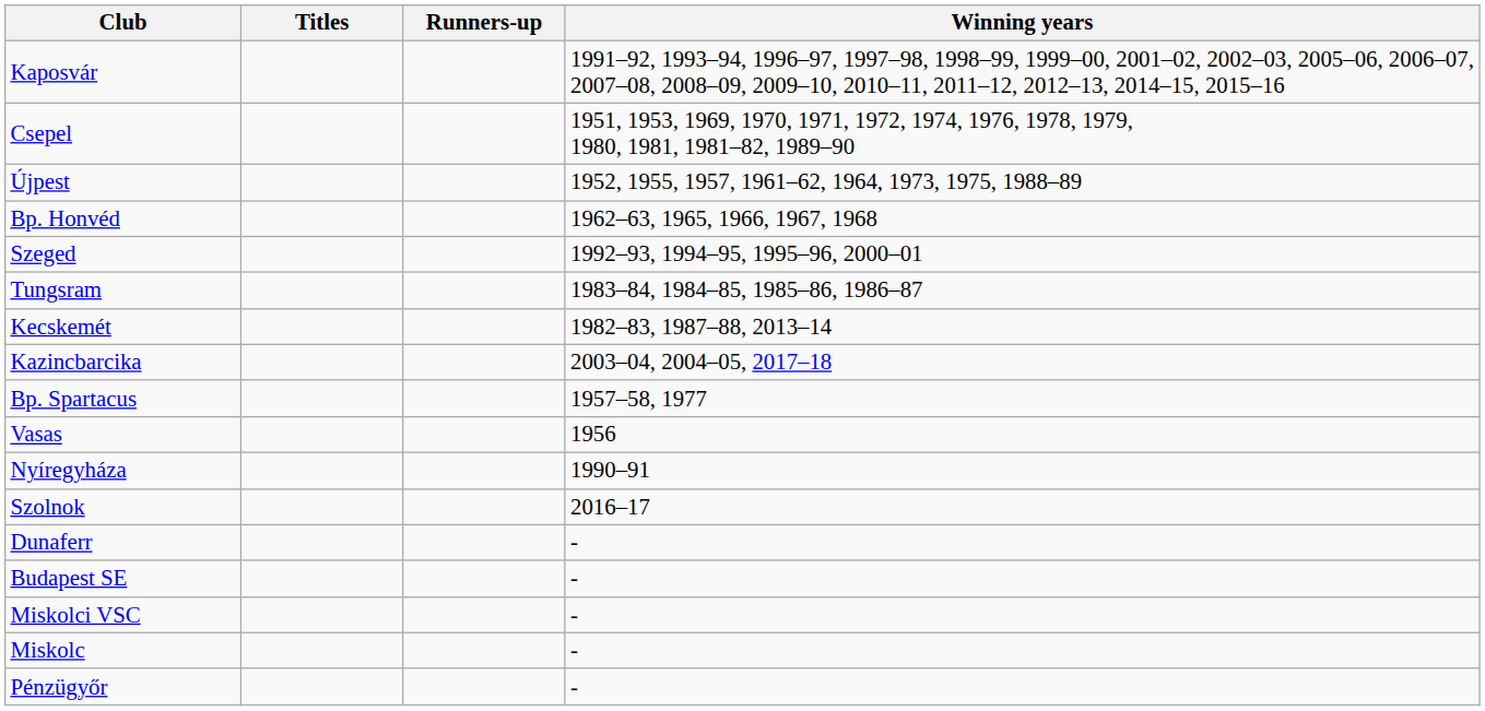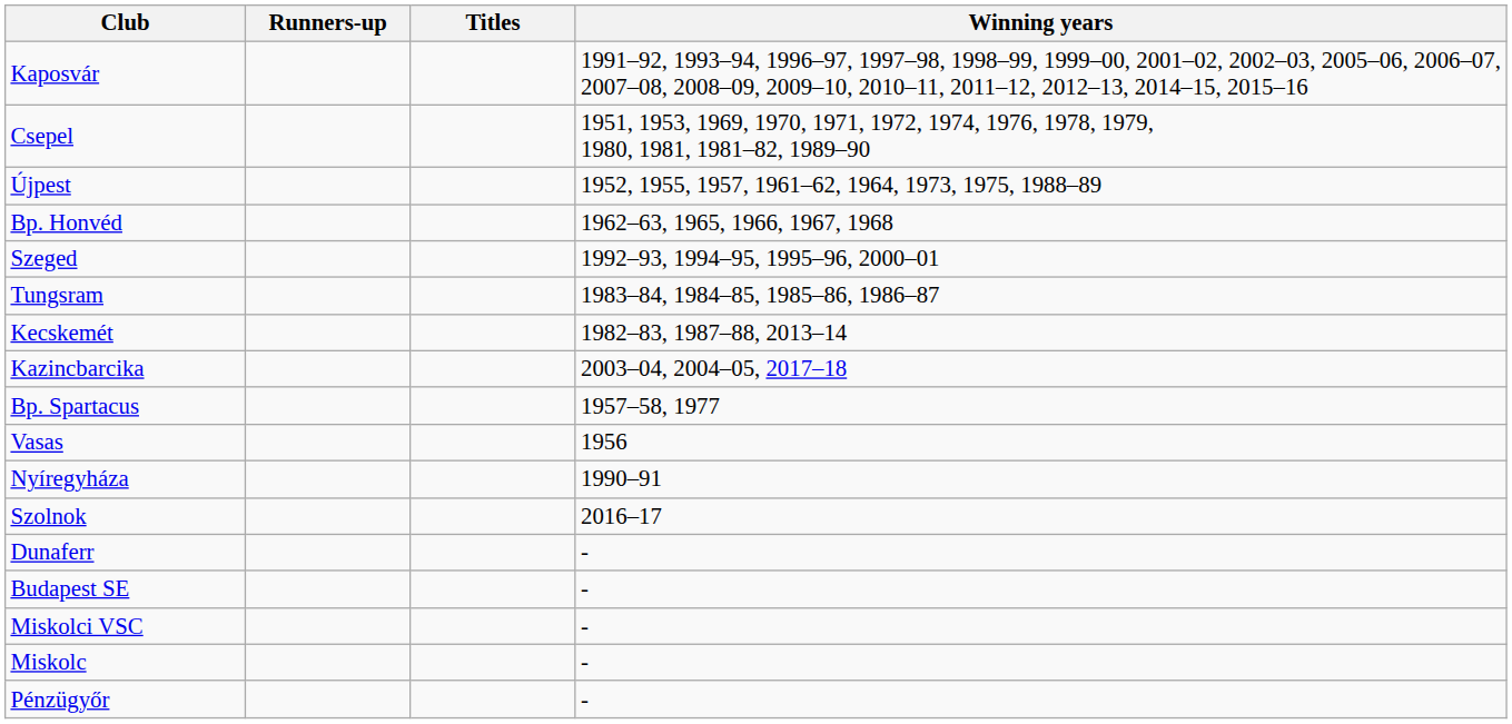 <table class="wikitable sortable">
 <tr>
 <th style="width:16%;">Club</th>
+<th style="width:11%;">Runners-up</th>
 <th style="width:11%;">Titles</th>
-<th style="width:11%;">Runners-up</th>
 <th>Winning years</th>
 </tr>
 <tr>
 <td><a href='#'>Kaposvár</a></td>
 <td></td>
 <td></td>
 <td>1991–92, 1993–94, 1996–97, 1997–98, 1998–99, 1999–00, 2001–02, 2002–03, 2005–06, 2006–07,<br>2007–08, 2008–09, 2009–10, 2010–11, 2011–12, 2012–13, 2014–15, 2015–16</td>
 </tr>
 <tr>
 <td><a href='#'>Csepel</a></td>
 <td></td>
 <td></td>
 <td>1951, 1953, 1969, 1970, 1971, 1972, 1974, 1976, 1978, 1979,<br>1980, 1981, 1981–82, 1989–90</td>
 </tr>
 <tr>
 <td><a href='#'>Újpest</a></td>
 <td></td>
 <td></td>
 <td>1952, 1955, 1957, 1961–62, 1964, 1973, 1975, 1988–89</td>
 </tr>
 <tr>
 <td><a href='#'>Bp. Honvéd</a></td>
 <td></td>
 <td></td>
 <td>1962–63, 1965, 1966, 1967, 1968</td>
 </tr>
 <tr>
 <td><a href='#'>Szeged</a></td>
 <td></td>
 <td></td>
 <td>1992–93, 1994–95, 1995–96, 2000–01</td>
 </tr>
 <tr>
 <td><a href='#'>Tungsram</a></td>
 <td></td>
 <td></td>
 <td>1983–84, 1984–85, 1985–86, 1986–87</td>
 </tr>
 <tr>
 <td><a href='#'>Kecskemét</a></td>
 <td></td>
 <td></td>
 <td>1982–83, 1987–88, 2013–14</td>
 </tr>
 <tr>
 <td><a href='#'>Kazincbarcika</a></td>
 <td></td>
 <td></td>
 <td>2003–04, 2004–05, <a href='#'>2017–18</a></td>
 </tr>
 <tr>
 <td><a href='#'>Bp. Spartacus</a></td>
 <td></td>
 <td></td>
 <td>1957–58, 1977</td>
 </tr>
 <tr>
 <td><a href='#'>Vasas</a></td>
 <td></td>
 <td></td>
 <td>1956</td>
 </tr>
 <tr>
 <td><a href='#'>Nyíregyháza</a></td>
 <td></td>
 <td></td>
 <td>1990–91</td>
 </tr>
 <tr>
 <td><a href='#'>Szolnok</a></td>
 <td></td>
 <td></td>
 <td>2016–17</td>
 </tr>
 <tr>
 <td><a href='#'>Dunaferr</a></td>
 <td></td>
 <td></td>
 <td>-</td>
 </tr>
 <tr>
 <td><a href='#'>Budapest SE</a></td>
 <td></td>
 <td></td>
 <td>-</td>
 </tr>
 <tr>
 <td><a href='#'>Miskolci VSC</a></td>
 <td></td>
 <td></td>
 <td>-</td>
 </tr>
 <tr>
 <td><a href='#'>Miskolc</a></td>
 <td></td>
 <td></td>
 <td>-</td>
 </tr>
 <tr>
 <td><a href='#'>Pénzügyőr</a></td>
 <td></td>
 <td></td>
 <td>-</td>
 </tr>
 </table>
